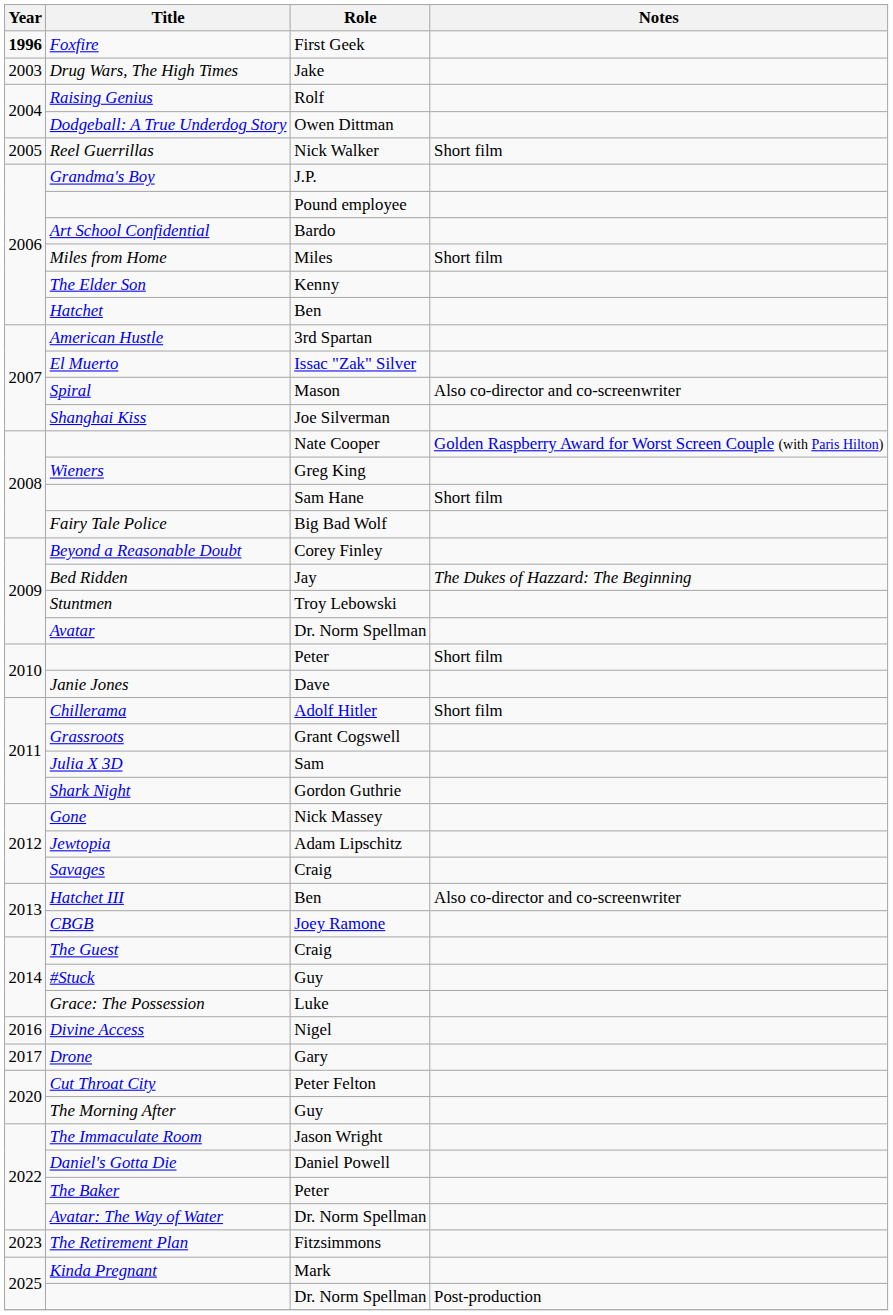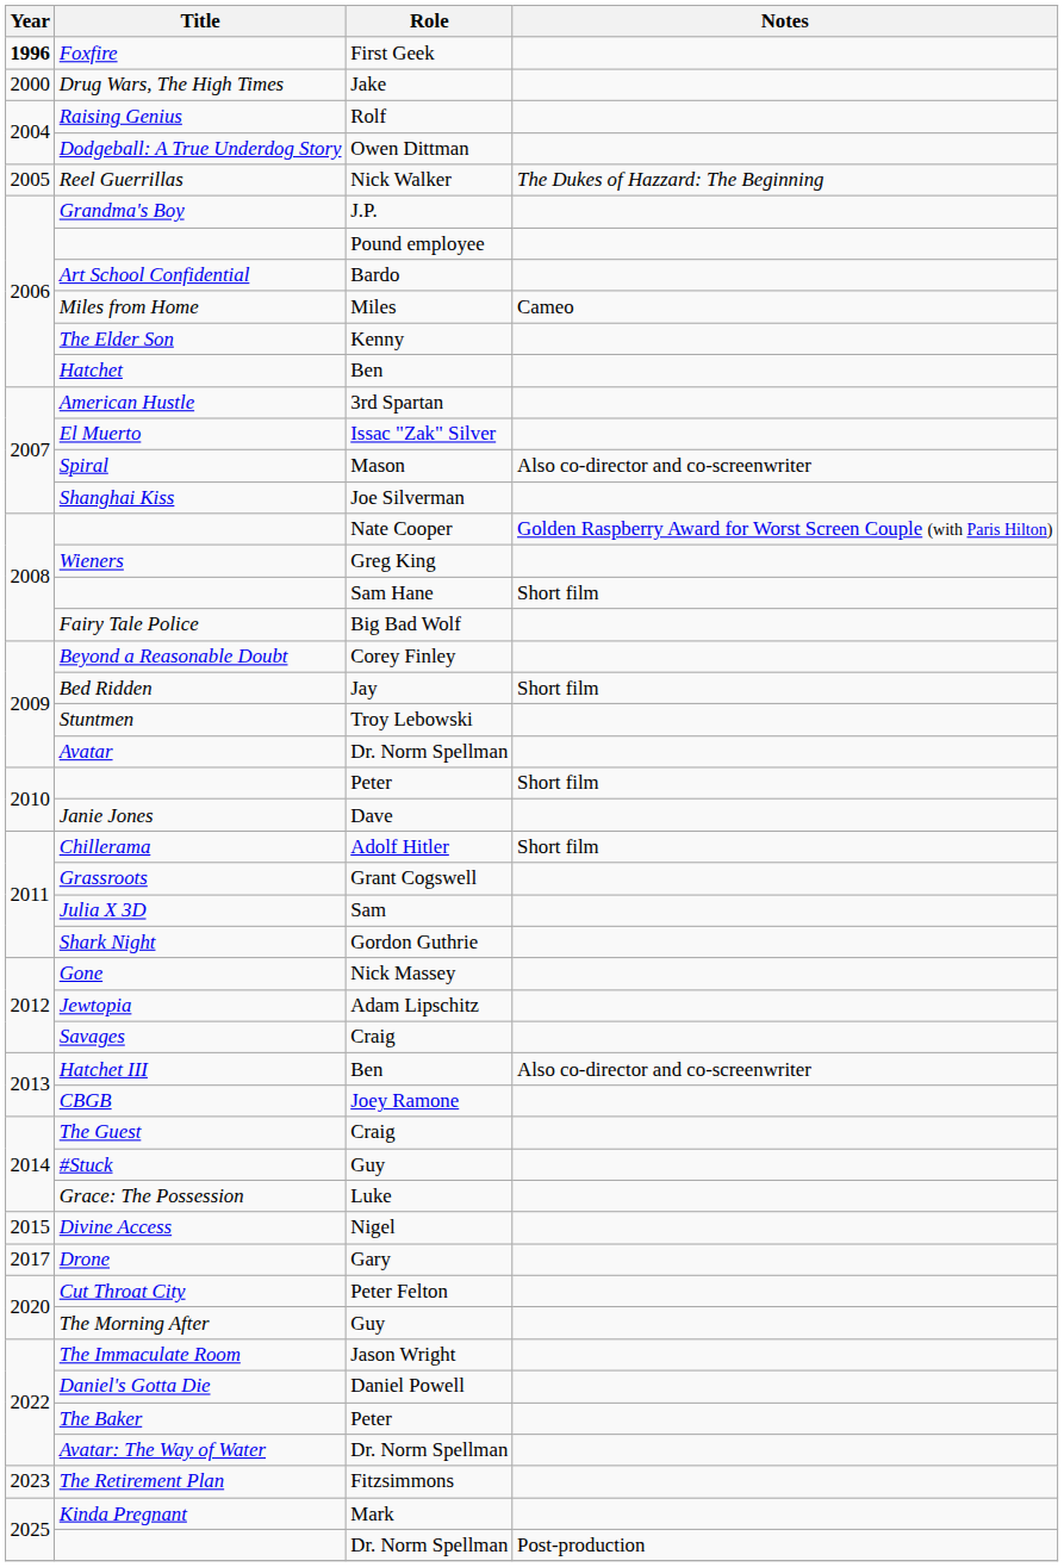 <table class="wikitable sortable">
 <tr>
 <th scope="col">Year</th>
 <th scope="col">Title</th>
 <th scope="col">Role</th>
 <th scope="col" class="unsortable">Notes</th>
 </tr>
 <tr>
 <td><strong>1996</strong></td>
 <td><em><a href='#'>Foxfire</a></em></td>
 <td>First Geek</td>
 <td></td>
 </tr>
 <tr>
-<td>2003</td>
+<td>2000</td>
 <td><em>Drug Wars, The High Times</em></td>
 <td>Jake</td>
 <td></td>
 </tr>
 <tr>
 <td rowspan="2">2004</td>
 <td><em><a href='#'>Raising Genius</a></em></td>
 <td>Rolf</td>
 <td></td>
 </tr>
 <tr>
 <td><em><a href='#'>Dodgeball: A True Underdog Story</a></em></td>
 <td>Owen Dittman</td>
 <td></td>
 </tr>
 <tr>
 <td>2005</td>
 <td><em>Reel Guerrillas</em></td>
 <td>Nick Walker</td>
-<td>Short film</td>
+<td><em>The Dukes of Hazzard: The Beginning</em></td>
 </tr>
 <tr>
 <td rowspan="6">2006</td>
 <td><em><a href='#'>Grandma's Boy</a></em></td>
 <td>J.P.</td>
 <td></td>
 </tr>
 <tr>
 <td><em></em></td>
 <td>Pound employee</td>
 <td></td>
 </tr>
 <tr>
 <td><em><a href='#'>Art School Confidential</a></em></td>
 <td>Bardo</td>
 <td></td>
 </tr>
 <tr>
 <td><em>Miles from Home</em></td>
 <td>Miles</td>
-<td>Short film</td>
+<td>Cameo</td>
 </tr>
 <tr>
 <td><em><a href='#'>The Elder Son</a></em></td>
 <td>Kenny</td>
 <td></td>
 </tr>
 <tr>
 <td><em><a href='#'>Hatchet</a></em></td>
 <td>Ben</td>
 <td></td>
 </tr>
 <tr>
 <td rowspan="4">2007</td>
 <td><em><a href='#'>American Hustle</a></em></td>
 <td>3rd Spartan</td>
 <td></td>
 </tr>
 <tr>
 <td><em><a href='#'>El Muerto</a></em></td>
 <td><a href='#'>Issac "Zak" Silver</a></td>
 <td></td>
 </tr>
 <tr>
 <td><em><a href='#'>Spiral</a></em></td>
 <td>Mason</td>
 <td>Also co-director and co-screenwriter</td>
 </tr>
 <tr>
 <td><em><a href='#'>Shanghai Kiss</a></em></td>
 <td>Joe Silverman</td>
 <td></td>
 </tr>
 <tr>
 <td rowspan="4">2008</td>
 <td><em></em></td>
 <td>Nate Cooper</td>
 <td><a href='#'>Golden Raspberry Award for Worst Screen Couple</a> <small>(with <a href='#'>Paris Hilton</a>)</small></td>
 </tr>
 <tr>
 <td><em><a href='#'>Wieners</a></em></td>
 <td>Greg King</td>
 <td></td>
 </tr>
 <tr>
 <td><em></em></td>
 <td>Sam Hane</td>
 <td>Short film</td>
 </tr>
 <tr>
 <td><em>Fairy Tale Police</em></td>
 <td>Big Bad Wolf</td>
 <td></td>
 </tr>
 <tr>
 <td rowspan="4">2009</td>
 <td><em><a href='#'>Beyond a Reasonable Doubt</a></em></td>
 <td>Corey Finley</td>
 <td></td>
 </tr>
 <tr>
 <td><em>Bed Ridden</em></td>
 <td>Jay</td>
-<td><em>The Dukes of Hazzard: The Beginning</em></td>
+<td>Short film</td>
 </tr>
 <tr>
 <td><em>Stuntmen</em></td>
 <td>Troy Lebowski</td>
 <td></td>
 </tr>
 <tr>
 <td><em><a href='#'>Avatar</a></em></td>
 <td>Dr. Norm Spellman</td>
 <td></td>
 </tr>
 <tr>
 <td rowspan="2">2010</td>
 <td><em></em></td>
 <td>Peter</td>
 <td>Short film</td>
 </tr>
 <tr>
 <td><em>Janie Jones</em></td>
 <td>Dave</td>
 <td></td>
 </tr>
 <tr>
 <td rowspan="4">2011</td>
 <td><em><a href='#'>Chillerama</a></em></td>
 <td><a href='#'>Adolf Hitler</a></td>
 <td>Short film</td>
 </tr>
 <tr>
 <td><em><a href='#'>Grassroots</a></em></td>
 <td>Grant Cogswell</td>
 <td></td>
 </tr>
 <tr>
 <td><em><a href='#'>Julia X 3D</a></em></td>
 <td>Sam</td>
 <td></td>
 </tr>
 <tr>
 <td><em><a href='#'>Shark Night</a></em></td>
 <td>Gordon Guthrie</td>
 <td></td>
 </tr>
 <tr>
 <td rowspan="3">2012</td>
 <td><em><a href='#'>Gone</a></em></td>
 <td>Nick Massey</td>
 <td></td>
 </tr>
 <tr>
 <td><em><a href='#'>Jewtopia</a></em></td>
 <td>Adam Lipschitz</td>
 <td></td>
 </tr>
 <tr>
 <td><em><a href='#'>Savages</a></em></td>
 <td>Craig</td>
 <td></td>
 </tr>
 <tr>
 <td rowspan="2">2013</td>
 <td><em><a href='#'>Hatchet III</a></em></td>
 <td>Ben</td>
 <td>Also co-director and co-screenwriter</td>
 </tr>
 <tr>
 <td><em><a href='#'>CBGB</a></em></td>
 <td><a href='#'>Joey Ramone</a></td>
 <td></td>
 </tr>
 <tr>
 <td rowspan="3">2014</td>
 <td><em><a href='#'>The Guest</a></em></td>
 <td>Craig</td>
 <td></td>
 </tr>
 <tr>
 <td><em><a href='#'>#Stuck</a></em></td>
 <td>Guy</td>
 <td></td>
 </tr>
 <tr>
 <td><em>Grace: The Possession</em></td>
 <td>Luke</td>
 <td></td>
 </tr>
 <tr>
-<td>2016</td>
+<td>2015</td>
 <td><em><a href='#'>Divine Access</a></em></td>
 <td>Nigel</td>
 <td></td>
 </tr>
 <tr>
 <td>2017</td>
 <td><em><a href='#'>Drone</a></em></td>
 <td>Gary</td>
 <td></td>
 </tr>
 <tr>
 <td rowspan="2">2020</td>
 <td><em><a href='#'>Cut Throat City</a></em></td>
 <td>Peter Felton</td>
 <td></td>
 </tr>
 <tr>
 <td><em>The Morning After</em></td>
 <td>Guy</td>
 <td></td>
 </tr>
 <tr>
 <td rowspan="4">2022</td>
 <td><em><a href='#'>The Immaculate Room</a></em></td>
 <td>Jason Wright</td>
 <td></td>
 </tr>
 <tr>
 <td><em><a href='#'>Daniel's Gotta Die</a></em></td>
 <td>Daniel Powell</td>
 <td></td>
 </tr>
 <tr>
 <td><em><a href='#'>The Baker</a></em></td>
 <td>Peter</td>
 <td></td>
 </tr>
 <tr>
 <td><em><a href='#'>Avatar: The Way of Water</a></em></td>
 <td>Dr. Norm Spellman</td>
 <td></td>
 </tr>
 <tr>
 <td>2023</td>
 <td><em><a href='#'>The Retirement Plan</a></em></td>
 <td>Fitzsimmons</td>
 <td></td>
 </tr>
 <tr>
 <td rowspan="2">2025</td>
 <td><em><a href='#'>Kinda Pregnant</a></em></td>
 <td>Mark</td>
 <td></td>
 </tr>
 <tr>
 <td></td>
 <td>Dr. Norm Spellman</td>
 <td>Post-production</td>
 </tr>
 <tr>
 </tr>
 </table>
